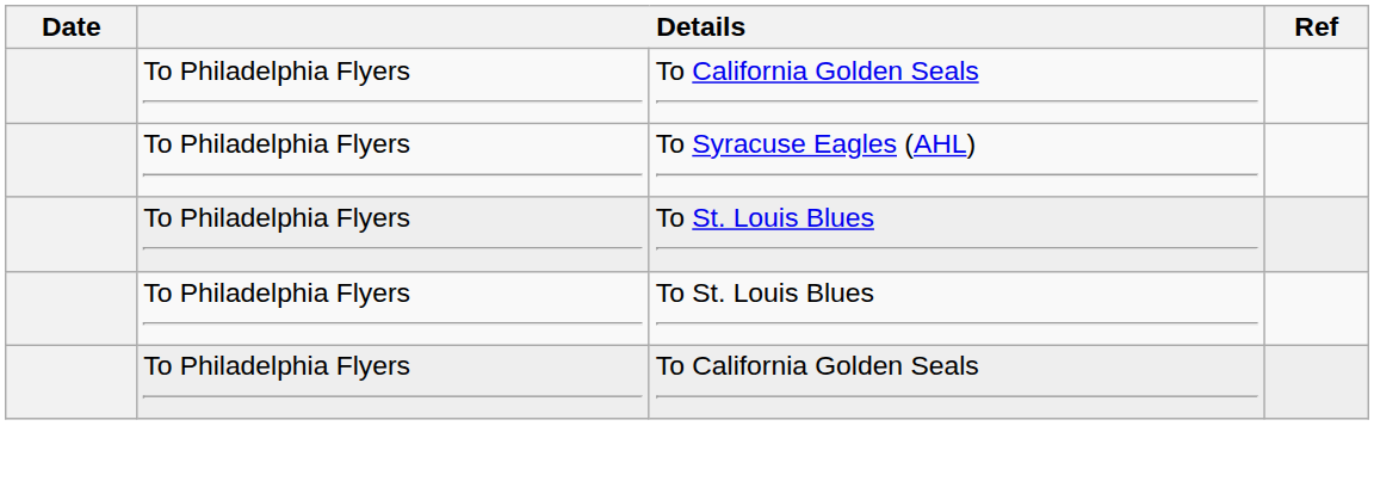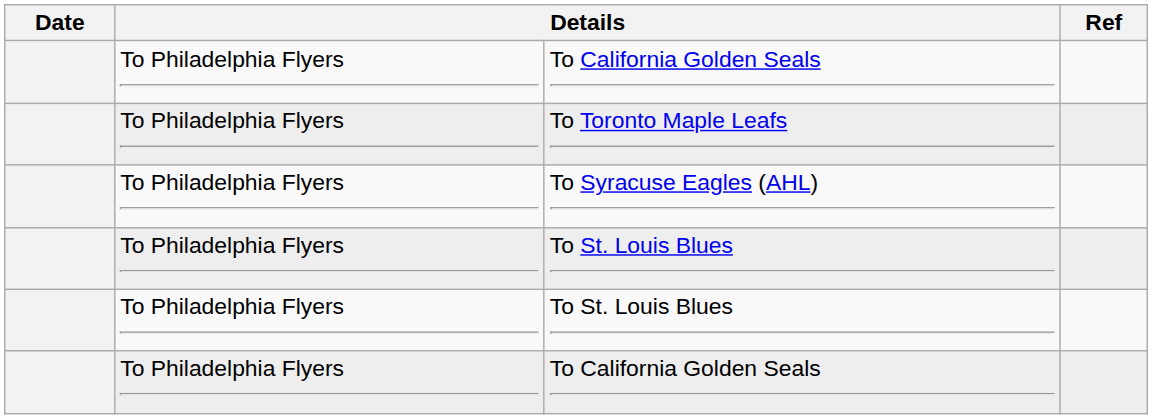 <table class="wikitable plainrowheaders" style="width: 50em;">
 <tr>
 <th scope="col">Date</th>
 <th scope="col" colspan="2">Details</th>
 <th scope="col">Ref</th>
 </tr>
 <tr>
 <th scope="row"></th>
 <td valign="top">To Philadelphia Flyers <hr></td>
 <td valign="top">To <a href='#'>California Golden Seals</a> <hr></td>
+<td></td>
+</tr>
+<tr bgcolor="#eeeeee">
+<th scope="row"></th>
+<td valign="top">To Philadelphia Flyers <hr></td>
+<td valign="top">To <a href='#'>Toronto Maple Leafs</a> <hr></td>
 <td></td>
 </tr>
 <tr>
 <th scope="row"></th>
 <td valign="top">To Philadelphia Flyers <hr> </td>
 <td valign="top">To <a href='#'>Syracuse Eagles</a> (<a href='#'>AHL</a>)<hr> </td>
 <td></td>
 </tr>
 <tr bgcolor="#eeeeee">
 <th scope="row"></th>
 <td valign="top">To Philadelphia Flyers <hr> </td>
 <td valign="top">To <a href='#'>St. Louis Blues</a> <hr> </td>
 <td></td>
 </tr>
 <tr>
 <th scope="row"></th>
 <td valign="top">To Philadelphia Flyers <hr> </td>
 <td valign="top">To St. Louis Blues <hr> </td>
 <td></td>
 </tr>
 <tr bgcolor="#eeeeee">
 <th scope="row"></th>
 <td valign="top">To Philadelphia Flyers <hr> </td>
 <td valign="top">To California Golden Seals <hr> </td>
 <td></td>
 </tr>
 </table>
